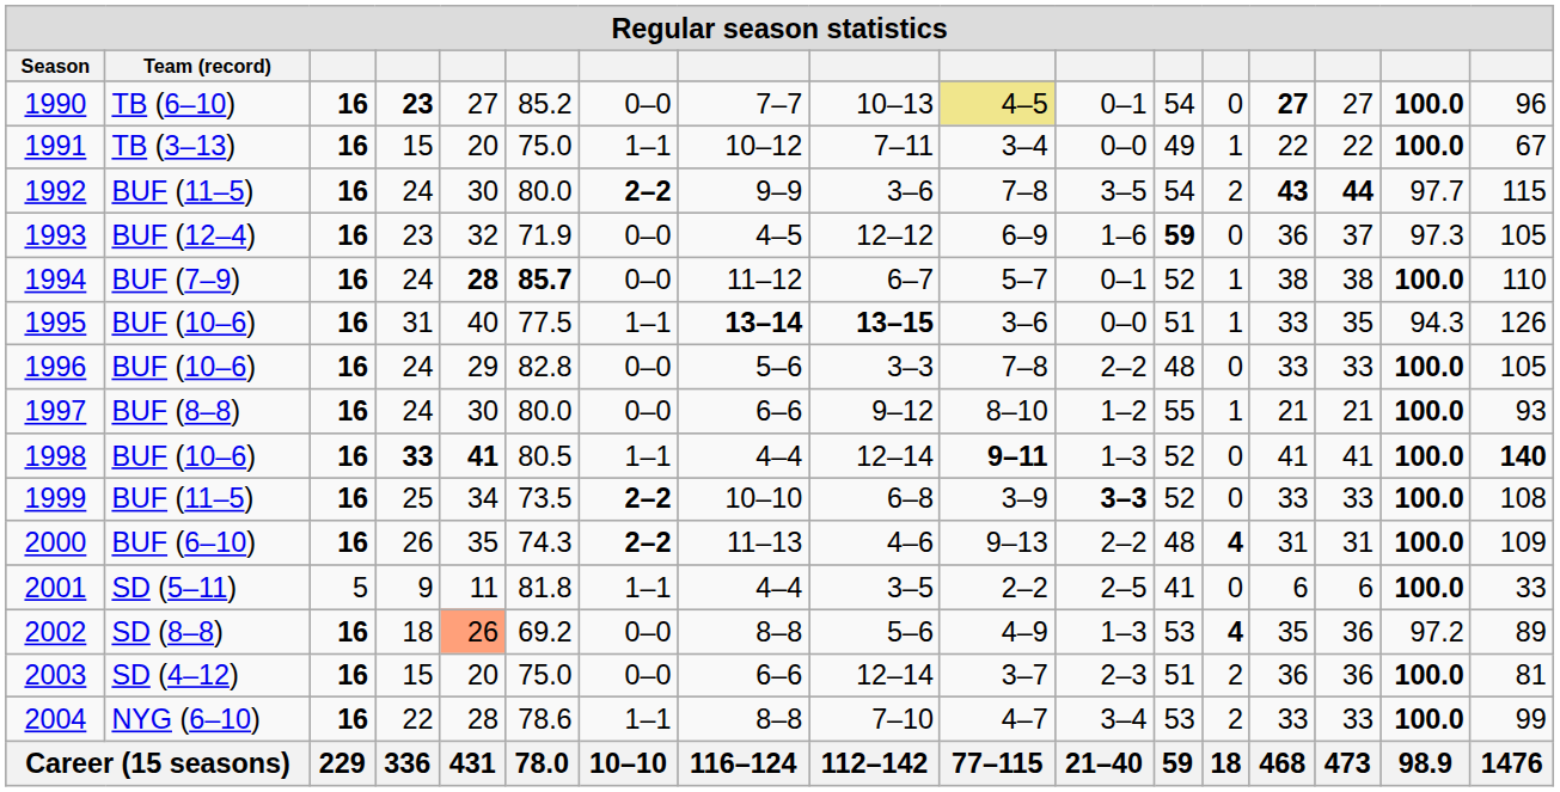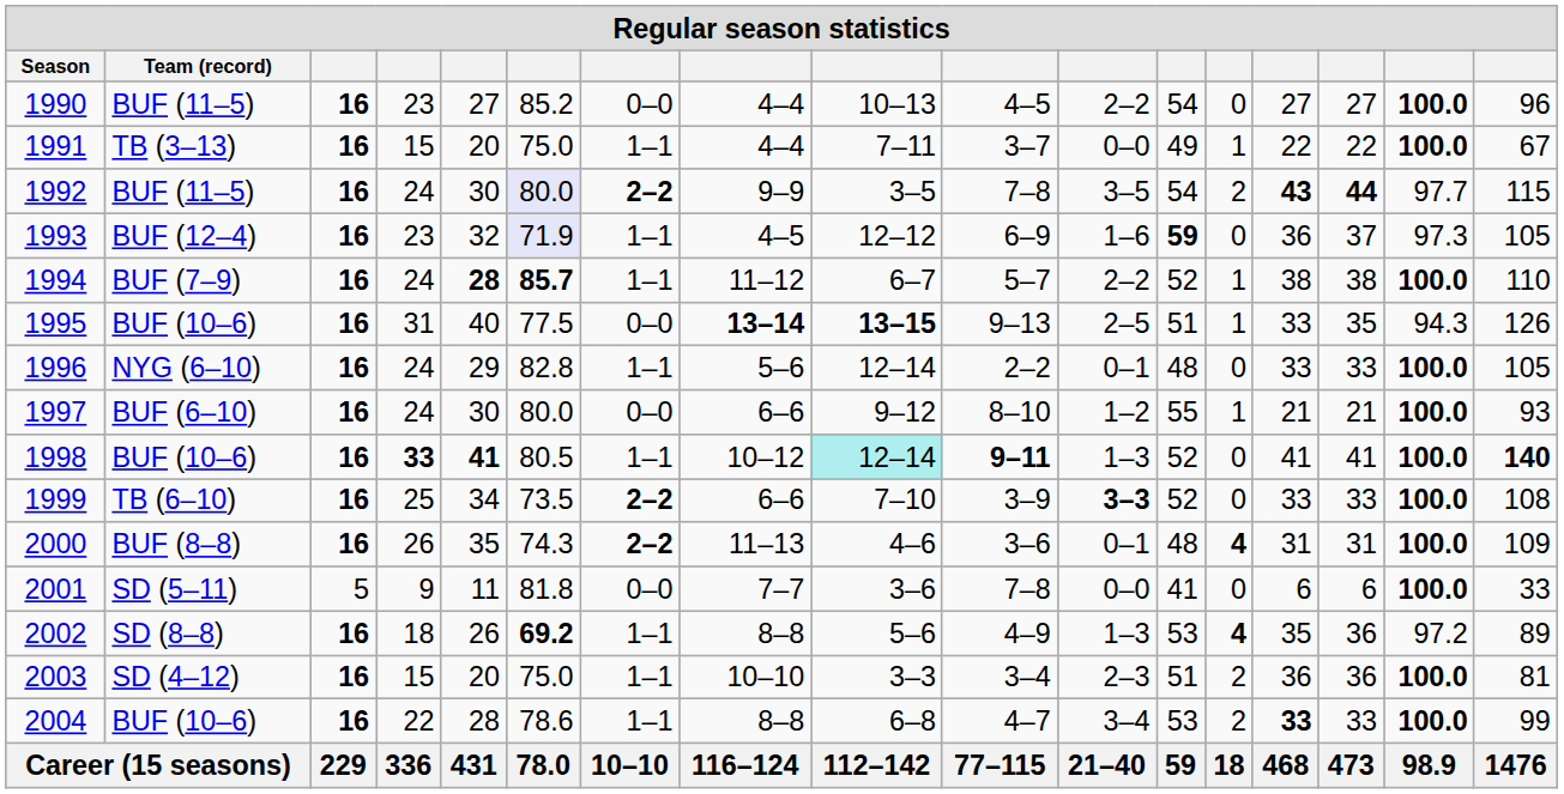 <table class="wikitable collapsible collapsed" style="margin: auto; text-align:right; font-size:90%; width:800px;">
 <tr>
 <th style="background-color:#dcdcdc;" colspan="17">Regular season statistics</th>
 </tr>
 <tr style="font-size:x-small;">
 <th>Season</th>
 <th>Team (record)</th>
 <th></th>
 <th></th>
 <th></th>
 <th></th>
 <th></th>
 <th></th>
 <th></th>
 <th></th>
 <th></th>
 <th></th>
 <th></th>
 <th></th>
 <th></th>
 <th></th>
 <th></th>
 </tr>
 <tr>
 <td style="text-align:center;"><a href='#'>1990</a></td>
-<td style="text-align:left;" nowrap="nowrap"><a href='#'>TB</a> (<a href='#'>6–10</a>)</td>
+<td style="text-align:left;" nowrap="nowrap"><a href='#'>BUF</a> (<a href='#'>11–5</a>)</td>
 <td><strong>16</strong></td>
-<td><strong>23</strong></td>
+<td>23</td>
 <td>27</td>
 <td>85.2</td>
 <td>0–0</td>
-<td>7–7</td>
+<td>4–4</td>
 <td>10–13</td>
-<td style="background: khaki;">4–5</td>
-<td>0–1</td>
+<td>4–5</td>
+<td>2–2</td>
 <td>54</td>
 <td>0</td>
-<td><strong>27</strong></td>
+<td>27</td>
 <td>27</td>
 <td><strong>100.0</strong></td>
 <td>96</td>
 </tr>
 <tr>
 <td style="text-align:center;"><a href='#'>1991</a></td>
 <td style="text-align:left;" nowrap="nowrap"><a href='#'>TB</a> (<a href='#'>3–13</a>)</td>
 <td><strong>16</strong></td>
 <td>15</td>
 <td>20</td>
 <td>75.0</td>
 <td>1–1</td>
-<td>10–12</td>
+<td>4–4</td>
 <td>7–11</td>
-<td>3–4</td>
+<td>3–7</td>
 <td>0–0</td>
 <td>49</td>
 <td>1</td>
 <td>22</td>
 <td>22</td>
 <td><strong>100.0</strong></td>
 <td>67</td>
 </tr>
 <tr>
 <td style="text-align:center;"><a href='#'>1992</a></td>
 <td style="text-align:left;" nowrap="nowrap"><a href='#'>BUF</a> (<a href='#'>11–5</a>)</td>
 <td><strong>16</strong></td>
 <td>24</td>
 <td>30</td>
-<td>80.0</td>
+<td style="background: lavender;">80.0</td>
 <td><strong>2–2</strong></td>
 <td>9–9</td>
-<td>3–6</td>
+<td>3–5</td>
 <td>7–8</td>
 <td>3–5</td>
 <td>54</td>
 <td>2</td>
 <td><strong>43</strong></td>
 <td><strong>44</strong></td>
 <td>97.7</td>
 <td>115</td>
 </tr>
 <tr>
 <td style="text-align:center;"><a href='#'>1993</a></td>
 <td style="text-align:left;" nowrap="nowrap"><a href='#'>BUF</a> (<a href='#'>12–4</a>)</td>
 <td><strong>16</strong></td>
 <td>23</td>
 <td>32</td>
-<td>71.9</td>
-<td>0–0</td>
+<td style="background: lavender;">71.9</td>
+<td>1–1</td>
 <td>4–5</td>
 <td>12–12</td>
 <td>6–9</td>
 <td>1–6</td>
 <td><strong>59</strong></td>
 <td>0</td>
 <td>36</td>
 <td>37</td>
 <td>97.3</td>
 <td>105</td>
 </tr>
 <tr>
 <td style="text-align:center;"><a href='#'>1994</a></td>
 <td style="text-align:left;" nowrap="nowrap"><a href='#'>BUF</a> (<a href='#'>7–9</a>)</td>
 <td><strong>16</strong></td>
 <td>24</td>
 <td><strong>28</strong></td>
 <td><strong>85.7</strong></td>
-<td>0–0</td>
+<td>1–1</td>
 <td>11–12</td>
 <td>6–7</td>
 <td>5–7</td>
-<td>0–1</td>
+<td>2–2</td>
 <td>52</td>
 <td>1</td>
 <td>38</td>
 <td>38</td>
 <td><strong>100.0</strong></td>
 <td>110</td>
 </tr>
 <tr>
 <td style="text-align:center;"><a href='#'>1995</a></td>
 <td style="text-align:left;" nowrap="nowrap"><a href='#'>BUF</a> (<a href='#'>10–6</a>)</td>
 <td><strong>16</strong></td>
 <td>31</td>
 <td>40</td>
 <td>77.5</td>
-<td>1–1</td>
+<td>0–0</td>
 <td><strong>13–14</strong></td>
 <td><strong>13–15</strong></td>
-<td>3–6</td>
-<td>0–0</td>
+<td>9–13</td>
+<td>2–5</td>
 <td>51</td>
 <td>1</td>
 <td>33</td>
 <td>35</td>
 <td>94.3</td>
 <td>126</td>
 </tr>
 <tr>
 <td style="text-align:center;"><a href='#'>1996</a></td>
-<td style="text-align:left;" nowrap="nowrap"><a href='#'>BUF</a> (<a href='#'>10–6</a>)</td>
+<td style="text-align:left;" nowrap="nowrap"><a href='#'>NYG</a> (<a href='#'>6–10</a>)</td>
 <td><strong>16</strong></td>
 <td>24</td>
 <td>29</td>
 <td>82.8</td>
-<td>0–0</td>
+<td>1–1</td>
 <td>5–6</td>
-<td>3–3</td>
-<td>7–8</td>
+<td>12–14</td>
 <td>2–2</td>
+<td>0–1</td>
 <td>48</td>
 <td>0</td>
 <td>33</td>
 <td>33</td>
 <td><strong>100.0</strong></td>
 <td>105</td>
 </tr>
 <tr>
 <td style="text-align:center;"><a href='#'>1997</a></td>
-<td style="text-align:left;" nowrap="nowrap"><a href='#'>BUF</a> (<a href='#'>8–8</a>)</td>
+<td style="text-align:left;" nowrap="nowrap"><a href='#'>BUF</a> (<a href='#'>6–10</a>)</td>
 <td><strong>16</strong></td>
 <td>24</td>
 <td>30</td>
 <td>80.0</td>
 <td>0–0</td>
 <td>6–6</td>
 <td>9–12</td>
 <td>8–10</td>
 <td>1–2</td>
 <td>55</td>
 <td>1</td>
 <td>21</td>
 <td>21</td>
 <td><strong>100.0</strong></td>
 <td>93</td>
 </tr>
 <tr>
 <td style="text-align:center;"><a href='#'>1998</a></td>
 <td style="text-align:left;" nowrap="nowrap"><a href='#'>BUF</a> (<a href='#'>10–6</a>)</td>
 <td><strong>16</strong></td>
 <td><strong>33</strong></td>
 <td><strong>41</strong></td>
 <td>80.5</td>
 <td>1–1</td>
-<td>4–4</td>
-<td>12–14</td>
+<td>10–12</td>
+<td style="background: paleturquoise;">12–14</td>
 <td><strong>9–11</strong></td>
 <td>1–3</td>
 <td>52</td>
 <td>0</td>
 <td>41</td>
 <td>41</td>
 <td><strong>100.0</strong></td>
 <td><strong>140</strong></td>
 </tr>
 <tr>
 <td style="text-align:center;"><a href='#'>1999</a></td>
-<td style="text-align:left;" nowrap="nowrap"><a href='#'>BUF</a> (<a href='#'>11–5</a>)</td>
+<td style="text-align:left;" nowrap="nowrap"><a href='#'>TB</a> (<a href='#'>6–10</a>)</td>
 <td><strong>16</strong></td>
 <td>25</td>
 <td>34</td>
 <td>73.5</td>
 <td><strong>2–2</strong></td>
-<td>10–10</td>
-<td>6–8</td>
+<td>6–6</td>
+<td>7–10</td>
 <td>3–9</td>
 <td><strong>3–3</strong></td>
 <td>52</td>
 <td>0</td>
 <td>33</td>
 <td>33</td>
 <td><strong>100.0</strong></td>
 <td>108</td>
 </tr>
 <tr>
 <td style="text-align:center;"><a href='#'>2000</a></td>
-<td style="text-align:left;" nowrap="nowrap"><a href='#'>BUF</a> (<a href='#'>6–10</a>)</td>
+<td style="text-align:left;" nowrap="nowrap"><a href='#'>BUF</a> (<a href='#'>8–8</a>)</td>
 <td><strong>16</strong></td>
 <td>26</td>
 <td>35</td>
 <td>74.3</td>
 <td><strong>2–2</strong></td>
 <td>11–13</td>
 <td>4–6</td>
-<td>9–13</td>
-<td>2–2</td>
+<td>3–6</td>
+<td>0–1</td>
 <td>48</td>
 <td><strong>4</strong></td>
 <td>31</td>
 <td>31</td>
 <td><strong>100.0</strong></td>
 <td>109</td>
 </tr>
 <tr>
 <td style="text-align:center;"><a href='#'>2001</a></td>
 <td style="text-align:left;" nowrap="nowrap"><a href='#'>SD</a> (<a href='#'>5–11</a>)</td>
 <td>5</td>
 <td>9</td>
 <td>11</td>
 <td>81.8</td>
-<td>1–1</td>
-<td>4–4</td>
-<td>3–5</td>
-<td>2–2</td>
-<td>2–5</td>
+<td>0–0</td>
+<td>7–7</td>
+<td>3–6</td>
+<td>7–8</td>
+<td>0–0</td>
 <td>41</td>
 <td>0</td>
 <td>6</td>
 <td>6</td>
 <td><strong>100.0</strong></td>
 <td>33</td>
 </tr>
 <tr>
 <td style="text-align:center;"><a href='#'>2002</a></td>
 <td style="text-align:left;" nowrap="nowrap"><a href='#'>SD</a> (<a href='#'>8–8</a>)</td>
 <td><strong>16</strong></td>
 <td>18</td>
-<td style="background: lightsalmon;">26</td>
-<td>69.2</td>
-<td>0–0</td>
+<td>26</td>
+<td><strong>69.2</strong></td>
+<td>1–1</td>
 <td>8–8</td>
 <td>5–6</td>
 <td>4–9</td>
 <td>1–3</td>
 <td>53</td>
 <td><strong>4</strong></td>
 <td>35</td>
 <td>36</td>
 <td>97.2</td>
 <td>89</td>
 </tr>
 <tr>
 <td style="text-align:center;"><a href='#'>2003</a></td>
 <td style="text-align:left;" nowrap="nowrap"><a href='#'>SD</a> (<a href='#'>4–12</a>)</td>
 <td><strong>16</strong></td>
 <td>15</td>
 <td>20</td>
 <td>75.0</td>
-<td>0–0</td>
-<td>6–6</td>
-<td>12–14</td>
-<td>3–7</td>
+<td>1–1</td>
+<td>10–10</td>
+<td>3–3</td>
+<td>3–4</td>
 <td>2–3</td>
 <td>51</td>
 <td>2</td>
 <td>36</td>
 <td>36</td>
 <td><strong>100.0</strong></td>
 <td>81</td>
 </tr>
 <tr>
 <td style="text-align:center;"><a href='#'>2004</a></td>
-<td style="text-align:left;" nowrap="nowrap"><a href='#'>NYG</a> (<a href='#'>6–10</a>)</td>
+<td style="text-align:left;" nowrap="nowrap"><a href='#'>BUF</a> (<a href='#'>10–6</a>)</td>
 <td><strong>16</strong></td>
 <td>22</td>
 <td>28</td>
 <td>78.6</td>
 <td>1–1</td>
 <td>8–8</td>
-<td>7–10</td>
+<td>6–8</td>
 <td>4–7</td>
 <td>3–4</td>
 <td>53</td>
 <td>2</td>
-<td>33</td>
+<td><strong>33</strong></td>
 <td>33</td>
 <td><strong>100.0</strong></td>
 <td>99</td>
 </tr>
 <tr>
 <th colspan="2">Career (15 seasons)</th>
 <th>229</th>
 <th>336</th>
 <th>431</th>
 <th>78.0</th>
 <th>10–10</th>
 <th>116–124</th>
 <th>112–142</th>
 <th>77–115</th>
 <th>21–40</th>
 <th>59</th>
 <th>18</th>
 <th>468</th>
 <th>473</th>
 <th>98.9</th>
 <th>1476</th>
 </tr>
 </table>
